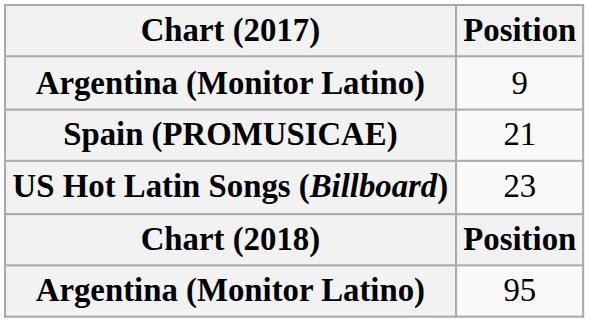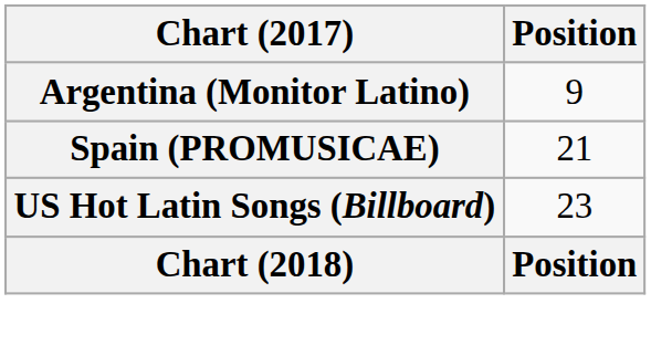 <table class="wikitable plainrowheaders" style="text-align:center">
 <tr>
 <th scope="col">Chart (2017)</th>
 <th scope="col">Position</th>
 </tr>
 <tr>
 <th scope="row">Argentina (Monitor Latino)</th>
 <td>9</td>
 </tr>
 <tr>
 <th scope="row">Spain (PROMUSICAE)</th>
 <td>21</td>
 </tr>
 <tr>
 <th scope="row">US Hot Latin Songs (<em>Billboard</em>)</th>
 <td>23</td>
 </tr>
 <tr>
 <th scope="col">Chart (2018)</th>
 <th scope="col">Position</th>
 </tr>
-<tr>
-<th scope="row">Argentina (Monitor Latino)</th>
-<td>95</td>
-</tr>
 </table>
